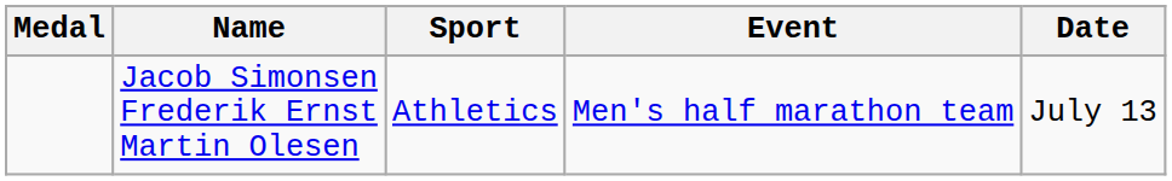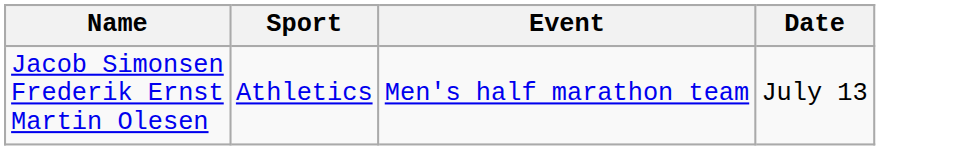 <table class="wikitable sortable" style="font-size: 95%;">
 <tr>
-<th>Medal</th>
 <th>Name</th>
 <th>Sport</th>
 <th>Event</th>
 <th>Date</th>
 </tr>
 <tr>
-<td></td>
 <td><a href='#'>Jacob Simonsen</a><br><a href='#'>Frederik Ernst</a><br><a href='#'>Martin Olesen</a></td>
 <td><a href='#'>Athletics</a></td>
 <td><a href='#'>Men's half marathon team</a></td>
 <td>July 13</td>
 </tr>
 </table>
